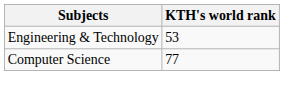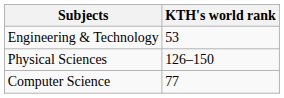 <table class="wikitable sortable">
 <tr>
 <th>Subjects</th>
 <th>KTH's world rank</th>
 </tr>
 <tr>
 <td>Engineering & Technology</td>
 <td>53</td>
 </tr>
 <tr>
+<td>Physical Sciences</td>
+<td>126–150</td>
+</tr>
+<tr>
 <td>Computer Science</td>
 <td>77</td>
 </tr>
 </table>
